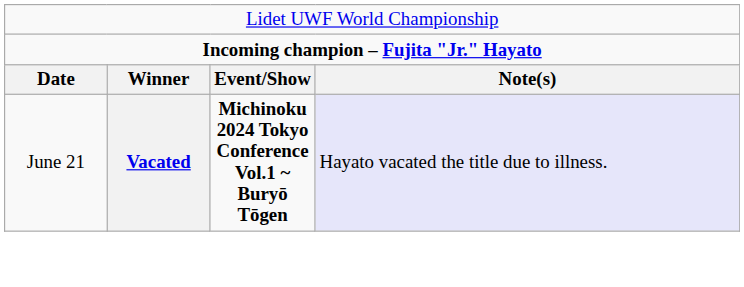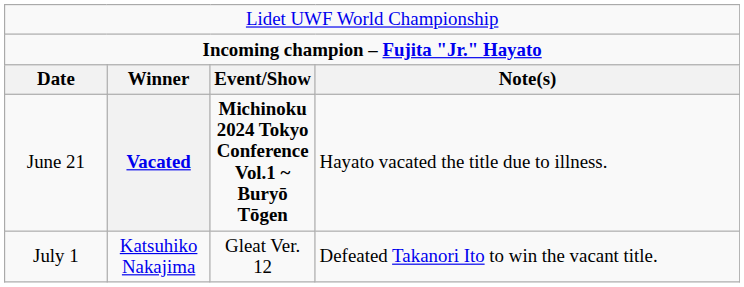 <table class="wikitable" style="text-align:center; width:100%;">
 <tr>
 <td colspan="4" style="text-align: center;"><a href='#'>Lidet UWF World Championship</a></td>
 </tr>
 <tr>
 <td colspan="4" style="text-align: center;"><strong>Incoming champion – <a href='#'>Fujita "Jr." Hayato</a></strong></td>
 </tr>
 <tr>
 <th width=14%>Date</th>
 <th width=14%>Winner</th>
 <th width=14%>Event/Show</th>
 <th width=58%>Note(s)</th>
 </tr>
 <tr>
 <td>June 21</td>
 <th><a href='#'>Vacated</a></th>
 <td><strong>Michinoku 2024 Tokyo Conference Vol.1 ~ Buryō Tōgen</strong></td>
-<td align=left style="background: lavender;">Hayato vacated the title due to illness.</td>
+<td align=left>Hayato vacated the title due to illness.</td>
+</tr>
+<tr>
+<td>July 1</td>
+<td><a href='#'>Katsuhiko Nakajima</a></td>
+<td>Gleat Ver. 12</td>
+<td align=left>Defeated <a href='#'>Takanori Ito</a> to win the vacant title.</td>
 </tr>
 </table>
